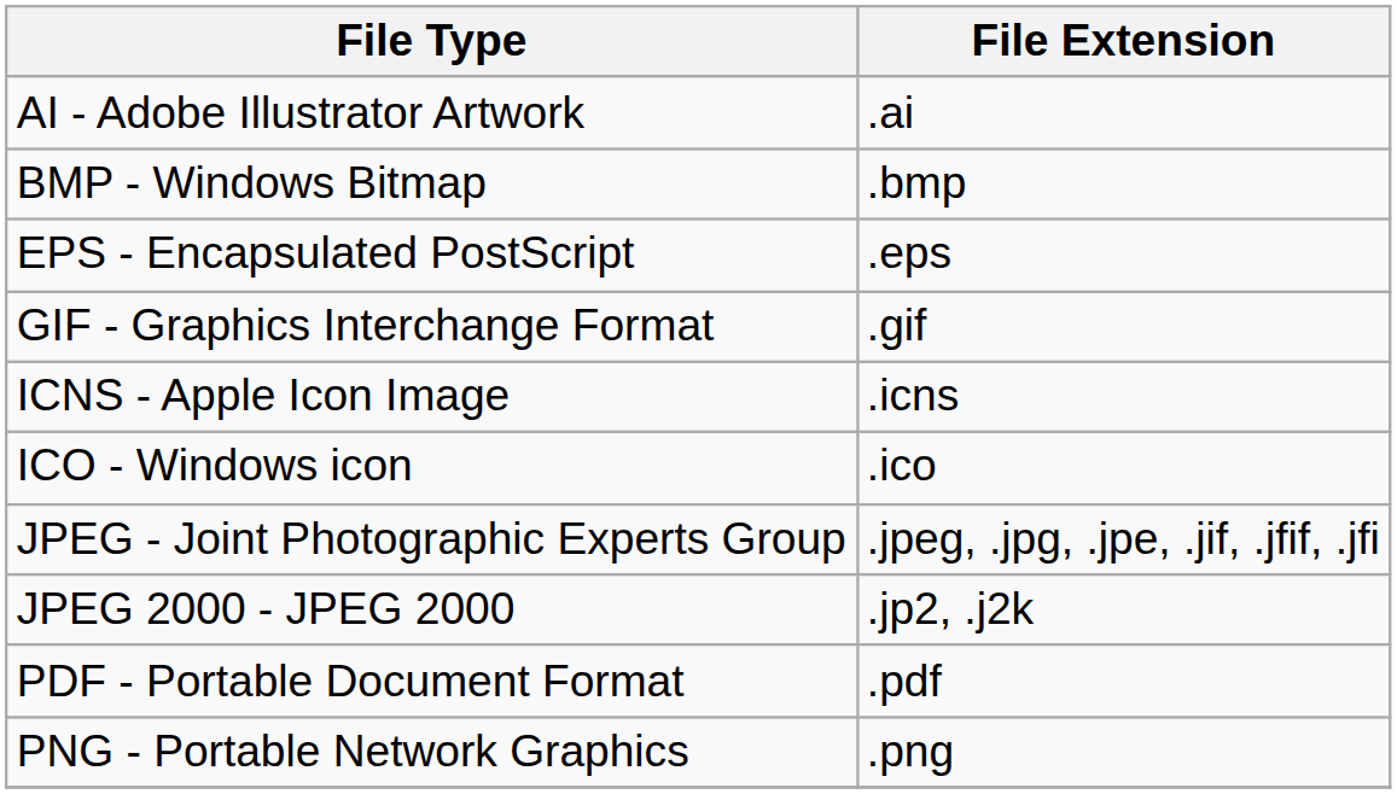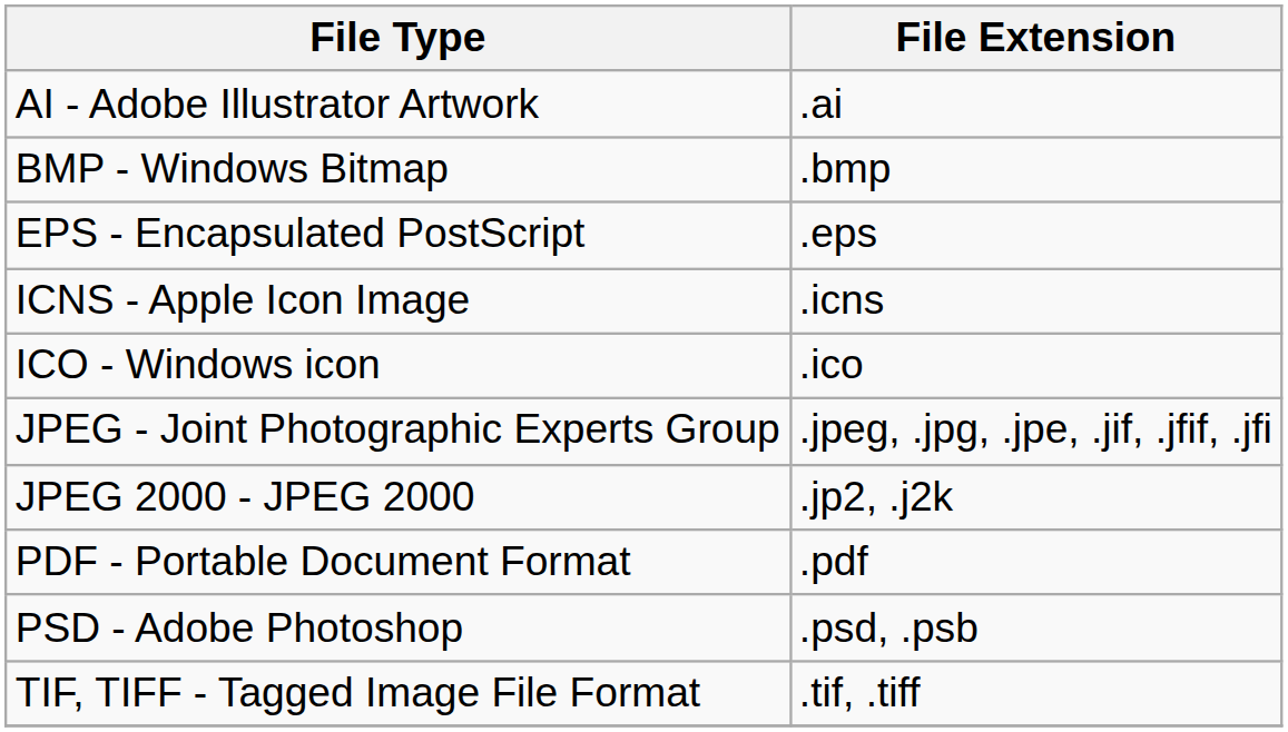 <table class="wikitable">
 <tr>
 <th>File Type</th>
 <th>File Extension</th>
 </tr>
 <tr>
 <td>AI - Adobe Illustrator Artwork</td>
 <td>.ai</td>
 </tr>
 <tr>
 <td>BMP - Windows Bitmap</td>
 <td>.bmp</td>
 </tr>
 <tr>
 <td>EPS - Encapsulated PostScript</td>
 <td>.eps</td>
-</tr>
-<tr>
-<td>GIF - Graphics Interchange Format</td>
-<td>.gif</td>
 </tr>
 <tr>
 <td>ICNS - Apple Icon Image</td>
 <td>.icns</td>
 </tr>
 <tr>
 <td>ICO - Windows icon</td>
 <td>.ico</td>
 </tr>
 <tr>
 <td>JPEG - Joint Photographic Experts Group</td>
 <td>.jpeg, .jpg, .jpe, .jif, .jfif, .jfi</td>
 </tr>
 <tr>
 <td>JPEG 2000 - JPEG 2000</td>
 <td>.jp2, .j2k</td>
 </tr>
 <tr>
 <td>PDF - Portable Document Format</td>
 <td>.pdf</td>
 </tr>
 <tr>
-<td>PNG - Portable Network Graphics</td>
-<td>.png</td>
+<td>PSD - Adobe Photoshop</td>
+<td>.psd, .psb</td>
+</tr>
+<tr>
+<td>TIF, TIFF - Tagged Image File Format</td>
+<td>.tif, .tiff</td>
 </tr>
 <tr>
 </tr>
 </table>
